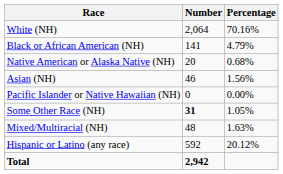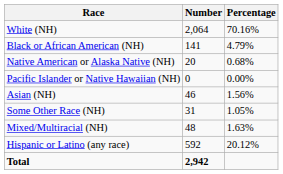 <table class="wikitable">
 <tr>
 <th>Race</th>
 <th>Number</th>
 <th>Percentage</th>
 </tr>
 <tr>
 <td><a href='#'>White</a> (NH)</td>
 <td>2,064</td>
 <td>70.16%</td>
 </tr>
 <tr>
 <td><a href='#'>Black or African American</a> (NH)</td>
 <td>141</td>
 <td>4.79%</td>
 </tr>
 <tr>
 <td><a href='#'>Native American</a> or <a href='#'>Alaska Native</a> (NH)</td>
 <td>20</td>
 <td>0.68%</td>
 </tr>
 <tr>
+<td><a href='#'>Pacific Islander</a> or <a href='#'>Native Hawaiian</a> (NH)</td>
+<td>0</td>
+<td>0.00%</td>
+</tr>
+<tr>
 <td><a href='#'>Asian</a> (NH)</td>
 <td>46</td>
 <td>1.56%</td>
 </tr>
 <tr>
-<td><a href='#'>Pacific Islander</a> or <a href='#'>Native Hawaiian</a> (NH)</td>
-<td>0</td>
-<td>0.00%</td>
-</tr>
-<tr>
 <td><a href='#'>Some Other Race</a> (NH)</td>
-<td><strong>31</strong></td>
+<td>31</td>
 <td>1.05%</td>
 </tr>
 <tr>
 <td><a href='#'>Mixed/Multiracial</a> (NH)</td>
 <td>48</td>
 <td>1.63%</td>
 </tr>
 <tr>
 <td><a href='#'>Hispanic or Latino</a> (any race)</td>
 <td>592</td>
 <td>20.12%</td>
 </tr>
 <tr>
 <td><strong>Total</strong></td>
 <td><strong>2,942</strong></td>
 </tr>
 </table>
